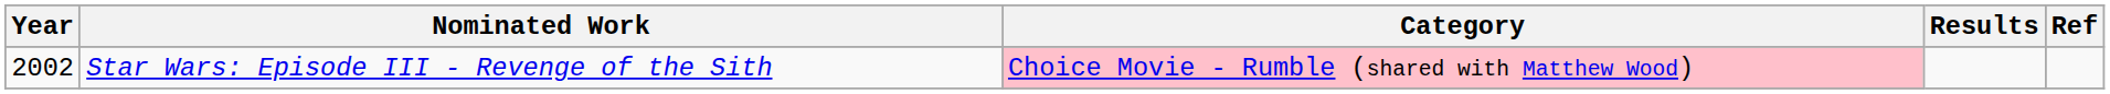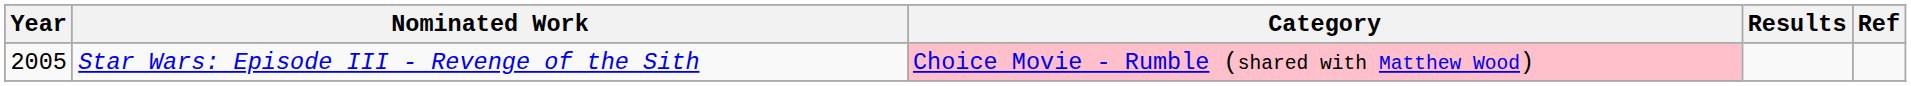 <table class="wikitable">
 <tr>
 <th scope="col" style="width:1em;">Year</th>
 <th scope="col" style="width:35em;">Nominated Work</th>
 <th scope="col" style="width:35em;">Category</th>
 <th scope="col" style="width:1em;">Results</th>
 <th scope="col" style="width:1em;">Ref</th>
 </tr>
 <tr>
-<td>2002</td>
+<td>2005</td>
 <td><em><a href='#'>Star Wars: Episode III - Revenge of the Sith</a></em></td>
 <td style="background: pink;"><a href='#'>Choice Movie - Rumble</a> (<small>shared with <a href='#'>Matthew Wood</a></small>)</td>
 <td></td>
 <td></td>
 </tr>
 </table>
